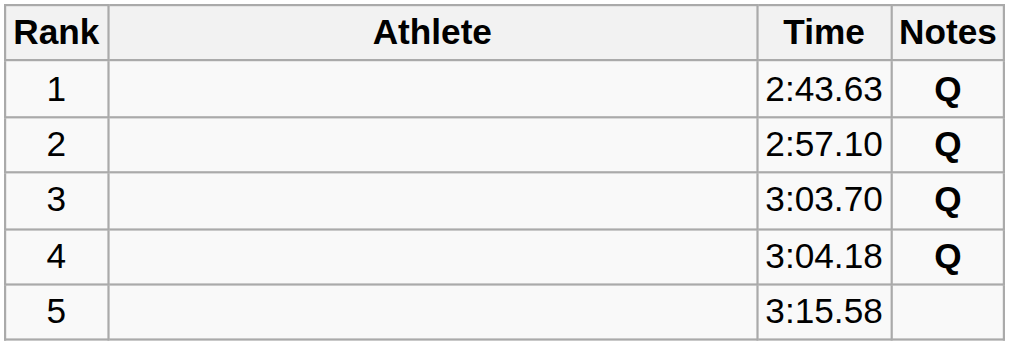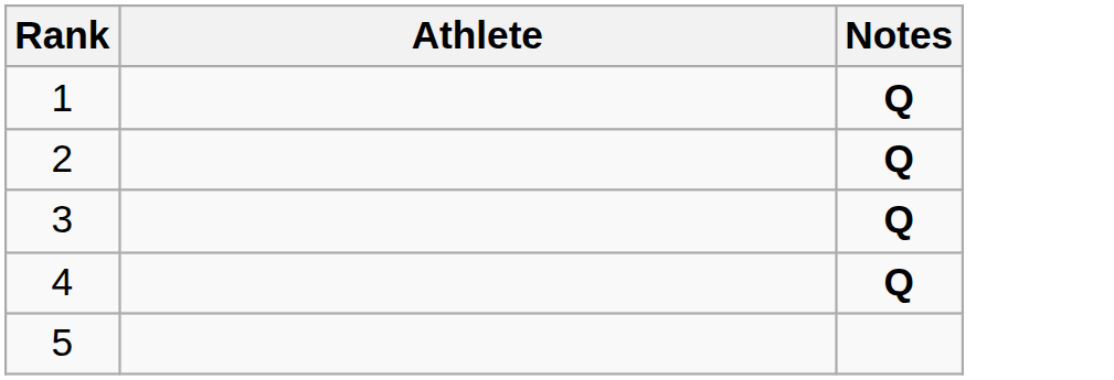 <table class=wikitable>
 <tr>
 <th>Rank</th>
 <th style="width:18em">Athlete</th>
-<th>Time</th>
 <th>Notes</th>
 </tr>
 <tr align=center>
 <td>1</td>
 <td align=left></td>
-<td>2:43.63</td>
 <td><strong>Q</strong></td>
 </tr>
 <tr align=center>
 <td>2</td>
 <td align=left></td>
-<td>2:57.10</td>
 <td><strong>Q</strong></td>
 </tr>
 <tr align=center>
 <td>3</td>
 <td align=left></td>
-<td>3:03.70</td>
 <td><strong>Q</strong></td>
 </tr>
 <tr align=center>
 <td>4</td>
 <td align=left></td>
-<td>3:04.18</td>
 <td><strong>Q</strong></td>
 </tr>
 <tr align=center>
 <td>5</td>
 <td align=left></td>
-<td>3:15.58</td>
 <td></td>
 </tr>
 </table>
